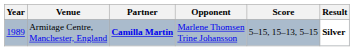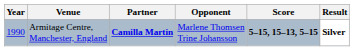 <table class="sortable wikitable" style="font-size: 90%;">
 <tr>
 <th>Year</th>
 <th>Venue</th>
 <th>Partner</th>
 <th>Opponent</th>
 <th>Score</th>
 <th>Result</th>
 </tr>
 <tr style="background:#AABBCC">
-<td align="center"><a href='#'>1989</a></td>
+<td align="center"><a href='#'>1990</a></td>
 <td align="left">Armitage Centre,<br><a href='#'>Manchester, England</a></td>
 <td align="left"><strong> <a href='#'>Camilla Martin</a></strong></td>
 <td align="left"> <a href='#'>Marlene Thomsen</a> <br>  <a href='#'>Trine Johansson</a></td>
-<td align="left">5–15, 15–13, 5–15</td>
+<td align="left"><strong>5–15, 15–13, 5–15</strong></td>
 <td style="text-align:left; background:white"> <strong>Silver</strong></td>
 </tr>
 </table>
